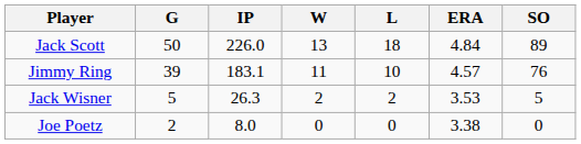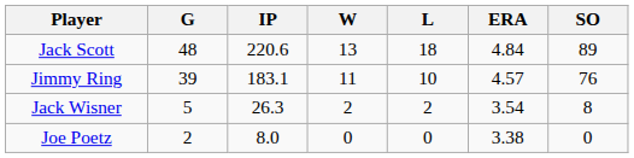 <table class="wikitable sortable">
 <tr>
 <th bgcolor="#DDDDFF" width="16%">Player</th>
 <th bgcolor="#DDDDFF" width="9%">G</th>
 <th bgcolor="#DDDDFF" width="9%">IP</th>
 <th bgcolor="#DDDDFF" width="9%">W</th>
 <th bgcolor="#DDDDFF" width="9%">L</th>
 <th bgcolor="#DDDDFF" width="9%">ERA</th>
 <th bgcolor="#DDDDFF" width="9%">SO</th>
 </tr>
 <tr align="center">
 <td><a href='#'>Jack Scott</a></td>
-<td>50</td>
-<td>226.0</td>
+<td>48</td>
+<td>220.6</td>
 <td>13</td>
 <td>18</td>
 <td>4.84</td>
 <td>89</td>
 </tr>
 <tr align=center>
 <td><a href='#'>Jimmy Ring</a></td>
 <td>39</td>
 <td>183.1</td>
 <td>11</td>
 <td>10</td>
 <td>4.57</td>
 <td>76</td>
 </tr>
 <tr align=center>
 <td><a href='#'>Jack Wisner</a></td>
 <td>5</td>
 <td>26.3</td>
 <td>2</td>
 <td>2</td>
-<td>3.53</td>
-<td>5</td>
+<td>3.54</td>
+<td>8</td>
 </tr>
 <tr align=center>
 <td><a href='#'>Joe Poetz</a></td>
 <td>2</td>
 <td>8.0</td>
 <td>0</td>
 <td>0</td>
 <td>3.38</td>
 <td>0</td>
 </tr>
 </table>
